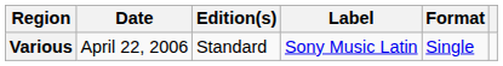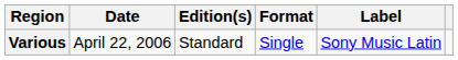 <table class="wikitable plainrowheaders">
 <tr>
 <th scope="col">Region</th>
 <th scope="col">Date</th>
 <th scope="col">Edition(s)</th>
+<th scope="col">Format</th>
 <th scope="col">Label</th>
-<th scope="col">Format</th>
 <th scope="col"></th>
 </tr>
 <tr>
 <th scope="row">Various</th>
 <td>April 22, 2006</td>
 <td>Standard</td>
+<td><a href='#'>Single</a></td>
 <td><a href='#'>Sony Music Latin</a></td>
-<td><a href='#'>Single</a></td>
 <td></td>
 </tr>
 </table>
